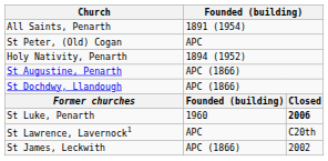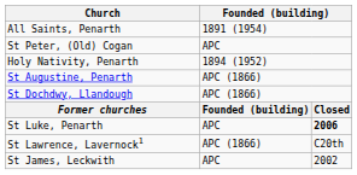 <table class="wikitable">
 <tr>
 <th width="250">Church</th>
 <th colspan="2" width="125">Founded (building)</th>
 </tr>
 <tr>
 <td>All Saints, Penarth</td>
 <td colspan="2">1891 (1954)</td>
 </tr>
 <tr>
 <td>St Peter, (Old) Cogan</td>
 <td colspan="2">APC</td>
 </tr>
 <tr>
 <td>Holy Nativity, Penarth</td>
 <td colspan="2">1894 (1952)</td>
 </tr>
 <tr>
 <td><a href='#'>St Augustine, Penarth</a></td>
 <td colspan="2">APC (1866)</td>
 </tr>
 <tr>
 <td><a href='#'>St Dochdwy, Llandough</a></td>
 <td colspan="2">APC (1866)</td>
 </tr>
 <tr>
 <th><em>Former churches</em></th>
 <th>Founded (building)</th>
 <th>Closed</th>
 </tr>
 <tr>
 <td>St Luke, Penarth</td>
-<td>1960</td>
+<td>APC</td>
 <td><strong>2006</strong></td>
 </tr>
 <tr>
 <td>St Lawrence, Lavernock<sup>1</sup></td>
-<td>APC</td>
+<td>APC (1866)</td>
 <td>C20th</td>
 </tr>
 <tr>
 <td>St James, Leckwith</td>
-<td>APC (1866)</td>
+<td>APC</td>
 <td>2002</td>
 </tr>
 </table>
